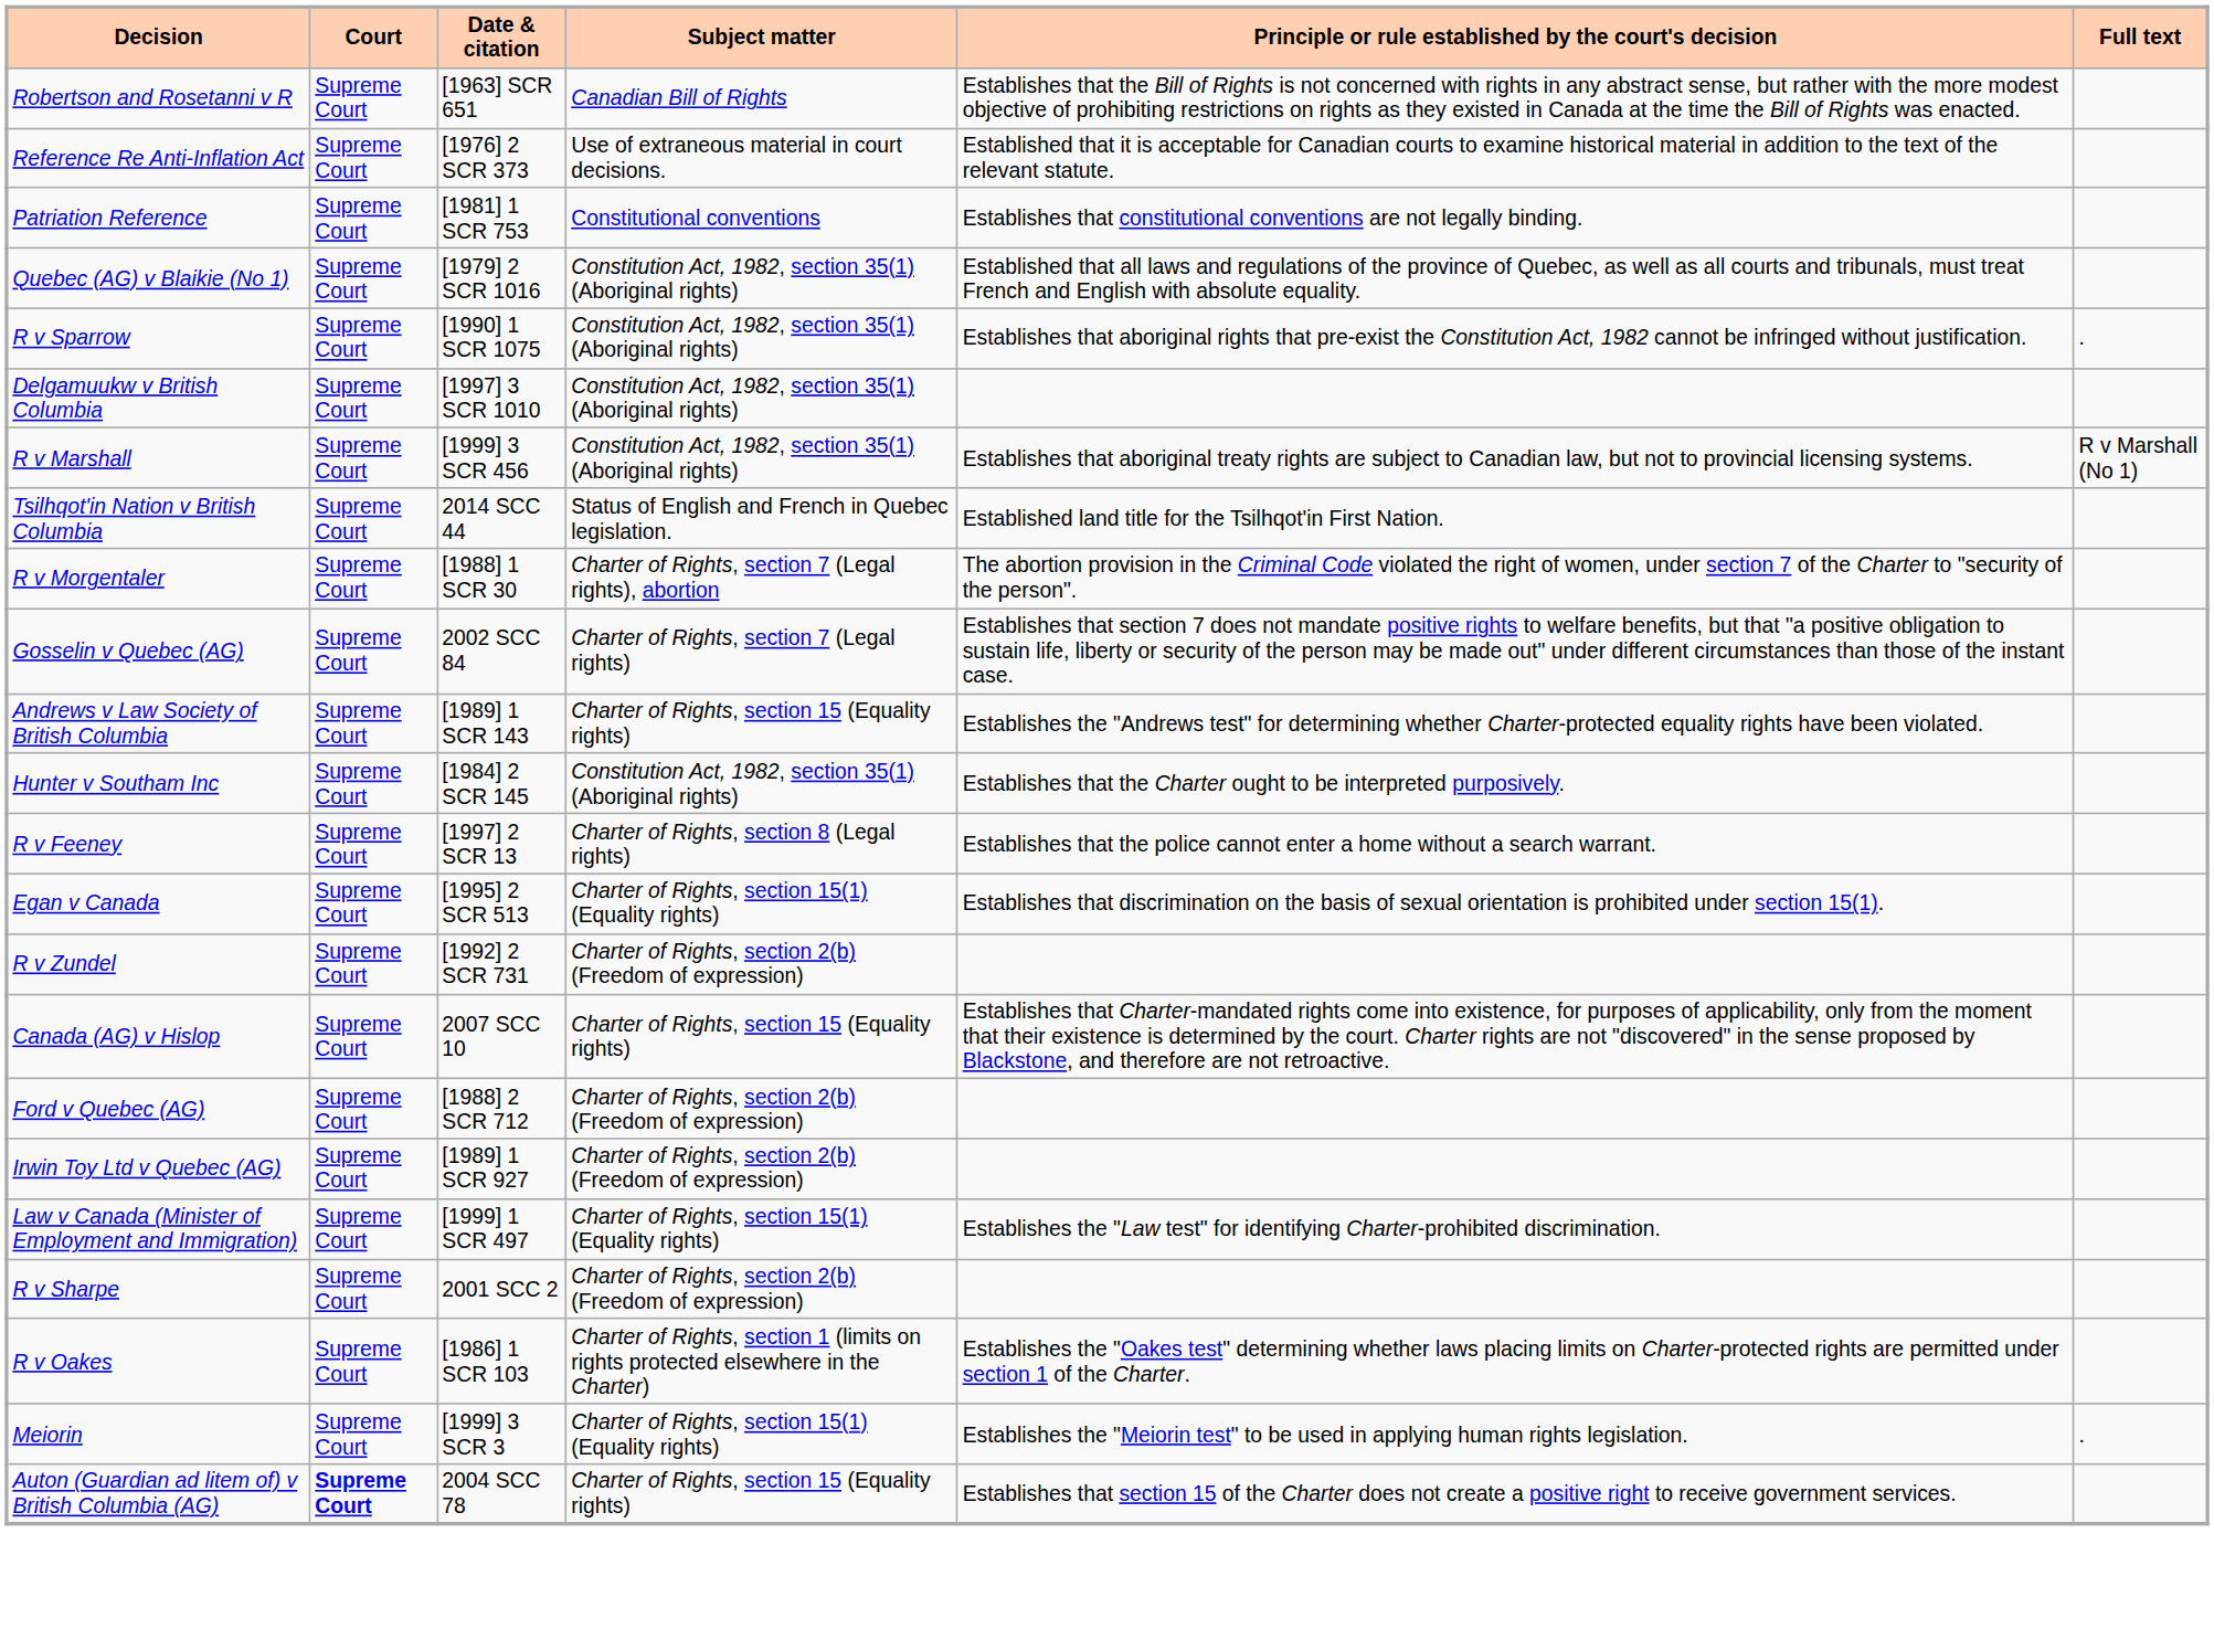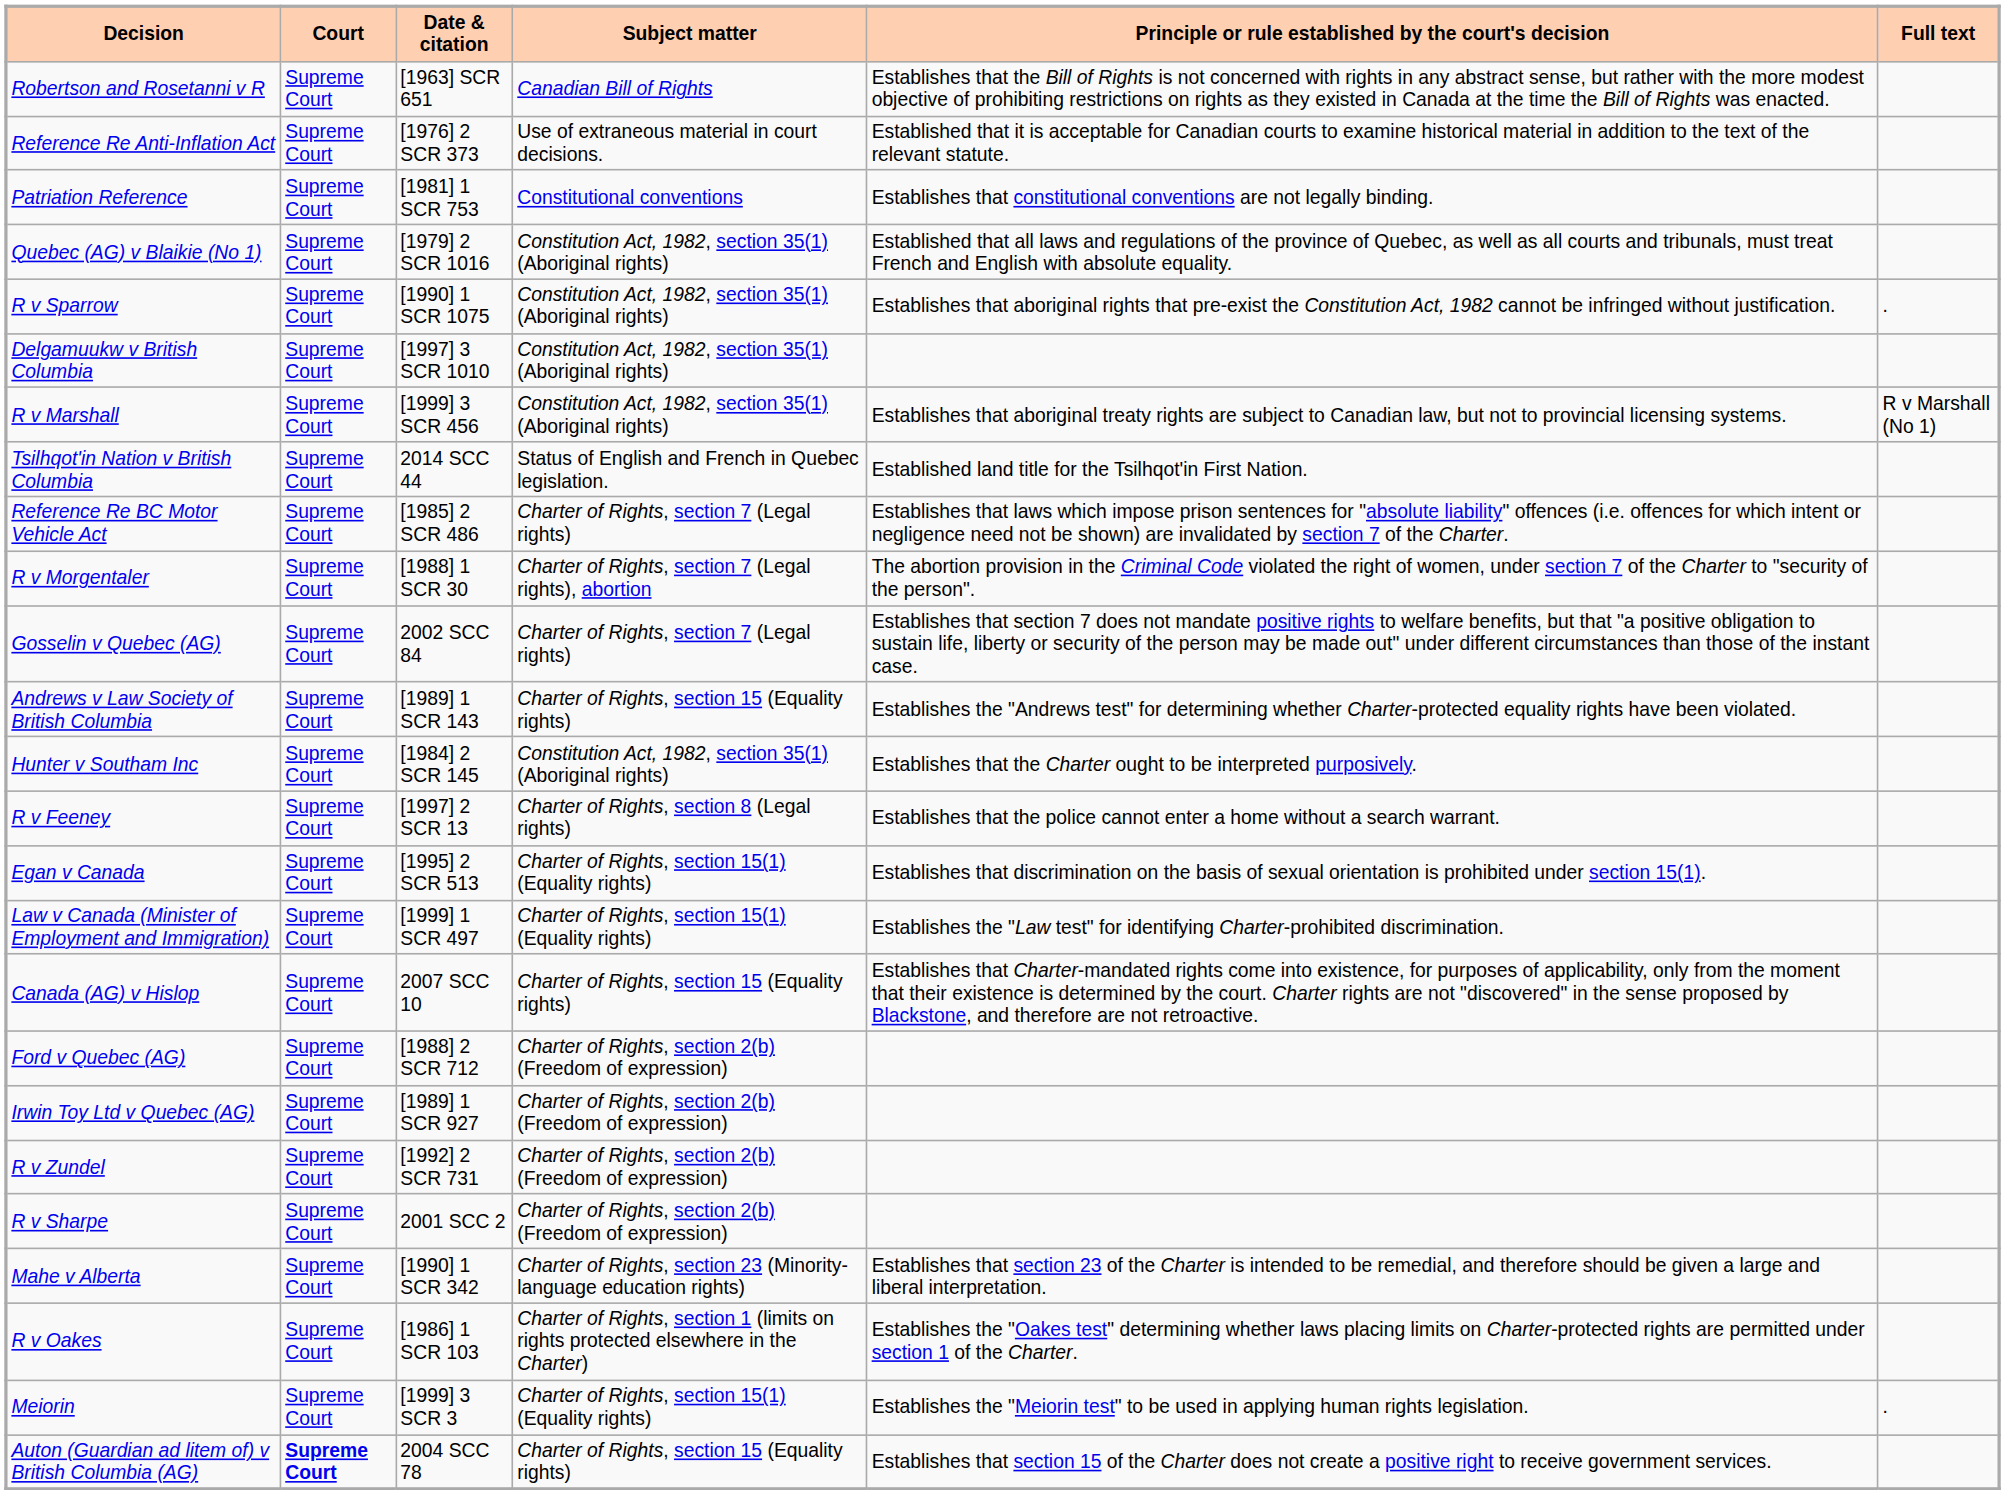 <table class="wikitable sortable" border="1" align="left" cellpadding="1" cellspacing="0" style="margin: 0.5em 1em 1em; background:FFFFFF; border: 2px #aaaaaa solid; border-collapse: collapse; font-size: 75%; ">
 <tr>
 <th align="center" style="background:#FFCFB2;">Decision</th>
 <th align="center" style="background:#FFCFB2;">Court</th>
 <th align="center" style="background:#FFCFB2;">Date & citation</th>
 <th align="center" style="background:#FFCFB2;">Subject matter</th>
 <th align="center" style="background:#FFCFB2;">Principle or rule established by the court's decision</th>
 <th align="center" style="background:#FFCFB2;">Full text</th>
 </tr>
 <tr>
 <td><em><a href='#'>Robertson and Rosetanni v R</a></em></td>
 <td><a href='#'>Supreme Court</a></td>
 <td>[1963] SCR 651</td>
 <td><em><a href='#'>Canadian Bill of Rights</a></em></td>
 <td>Establishes that the <em>Bill of Rights</em> is not concerned with rights in any abstract sense, but rather with the more modest objective of prohibiting restrictions on rights as they existed in Canada at the time the <em>Bill of Rights</em> was enacted.</td>
 <td></td>
 </tr>
 <tr>
 <td><em><a href='#'>Reference Re Anti-Inflation Act</a></em></td>
 <td><a href='#'>Supreme Court</a></td>
 <td>[1976] 2 SCR 373</td>
 <td>Use of extraneous material in court decisions.</td>
 <td>Established that it is acceptable for Canadian courts to examine historical material in addition to the text of the relevant statute.</td>
 <td></td>
 </tr>
 <tr>
 <td><em><a href='#'>Patriation Reference</a></em></td>
 <td><a href='#'>Supreme Court</a></td>
 <td>[1981] 1 SCR 753</td>
 <td><a href='#'>Constitutional conventions</a></td>
 <td>Establishes that <a href='#'>constitutional conventions</a> are not legally binding.</td>
 <td></td>
 </tr>
 <tr>
 <td><em><a href='#'>Quebec (AG) v Blaikie (No 1)</a></em></td>
 <td><a href='#'>Supreme Court</a></td>
 <td>[1979] 2 SCR 1016</td>
 <td><em>Constitution Act, 1982</em>, <a href='#'>section 35(1)</a> (Aboriginal rights)</td>
 <td>Established that all laws and regulations of the province of Quebec, as well as all courts and tribunals, must treat French and English with absolute equality.</td>
 <td></td>
 </tr>
 <tr>
 <td><em><a href='#'>R v Sparrow</a></em></td>
 <td><a href='#'>Supreme Court</a></td>
 <td>[1990] 1 SCR 1075</td>
 <td><em>Constitution Act, 1982</em>, <a href='#'>section 35(1)</a> (Aboriginal rights)</td>
 <td>Establishes that aboriginal rights that pre-exist the <em>Constitution Act, 1982</em> cannot be infringed without justification.</td>
 <td>.</td>
 </tr>
 <tr>
 <td><em><a href='#'>Delgamuukw v British Columbia</a></em></td>
 <td><a href='#'>Supreme Court</a></td>
 <td>[1997] 3 SCR 1010</td>
 <td><em>Constitution Act, 1982</em>, <a href='#'>section 35(1)</a> (Aboriginal rights)</td>
 <td></td>
 <td></td>
 </tr>
 <tr>
 <td><em><a href='#'>R v Marshall</a></em></td>
 <td><a href='#'>Supreme Court</a></td>
 <td>[1999] 3 SCR 456</td>
 <td><em>Constitution Act, 1982</em>, <a href='#'>section 35(1)</a> (Aboriginal rights)</td>
 <td>Establishes that aboriginal treaty rights are subject to Canadian law, but not to provincial licensing systems.</td>
 <td>R v Marshall (No 1)</td>
 </tr>
 <tr>
 <td><em><a href='#'>Tsilhqot'in Nation v British Columbia</a></em></td>
 <td><a href='#'>Supreme Court</a></td>
 <td>2014 SCC 44</td>
 <td>Status of English and French in Quebec legislation.</td>
 <td>Established land title for the Tsilhqot'in First Nation.</td>
 <td></td>
 </tr>
 <tr>
+<td><em><a href='#'>Reference Re BC Motor Vehicle Act</a></em></td>
+<td><a href='#'>Supreme Court</a></td>
+<td>[1985] 2 SCR 486</td>
+<td><em>Charter of Rights</em>, <a href='#'>section 7</a> (Legal rights)</td>
+<td>Establishes that laws which impose prison sentences for "<a href='#'>absolute liability</a>" offences (i.e. offences for which intent or negligence need not be shown) are invalidated by <a href='#'>section 7</a> of the <em>Charter</em>.</td>
+<td></td>
+</tr>
+<tr>
 <td><em><a href='#'>R v Morgentaler</a></em></td>
 <td><a href='#'>Supreme Court</a></td>
 <td>[1988] 1 SCR 30</td>
 <td><em>Charter of Rights</em>, <a href='#'>section 7</a> (Legal rights), <a href='#'>abortion</a></td>
 <td>The abortion provision in the <em><a href='#'>Criminal Code</a></em> violated the right of women, under <a href='#'>section 7</a> of the <em>Charter</em> to "security of the person".</td>
 <td></td>
 </tr>
 <tr>
 <td><em><a href='#'>Gosselin v Quebec (AG)</a></em></td>
 <td><a href='#'>Supreme Court</a></td>
 <td>2002 SCC 84</td>
 <td><em>Charter of Rights</em>, <a href='#'>section 7</a> (Legal rights)</td>
 <td>Establishes that section 7 does not mandate <a href='#'>positive rights</a> to welfare benefits, but that "a positive obligation to sustain life, liberty or security of the person may be made out" under different circumstances than those of the instant case.</td>
 <td></td>
 </tr>
 <tr>
 <td><em><a href='#'>Andrews v Law Society of British Columbia</a></em></td>
 <td><a href='#'>Supreme Court</a></td>
 <td>[1989] 1 SCR 143</td>
 <td><em>Charter of Rights</em>, <a href='#'>section 15</a> (Equality rights)</td>
 <td>Establishes the "Andrews test" for determining whether <em>Charter</em>-protected equality rights have been violated.</td>
 <td></td>
 </tr>
 <tr>
 <td><em><a href='#'>Hunter v Southam Inc</a></em></td>
 <td><a href='#'>Supreme Court</a></td>
 <td>[1984] 2 SCR 145</td>
 <td><em>Constitution Act, 1982</em>, <a href='#'>section 35(1)</a> (Aboriginal rights)</td>
 <td>Establishes that the <em>Charter</em> ought to be interpreted <a href='#'>purposively</a>.</td>
 <td></td>
 </tr>
 <tr>
 <td><em><a href='#'>R v Feeney</a></em></td>
 <td><a href='#'>Supreme Court</a></td>
 <td>[1997] 2 SCR 13</td>
 <td><em>Charter of Rights</em>, <a href='#'>section 8</a> (Legal rights)</td>
 <td>Establishes that the police cannot enter a home without a search warrant.</td>
 <td></td>
 </tr>
 <tr>
 <td><em><a href='#'>Egan v Canada</a></em></td>
 <td><a href='#'>Supreme Court</a></td>
 <td>[1995] 2 SCR 513</td>
 <td><em>Charter of Rights</em>, <a href='#'>section 15(1)</a> (Equality rights)</td>
 <td>Establishes that discrimination on the basis of sexual orientation is prohibited under <a href='#'>section 15(1)</a>.</td>
 <td></td>
 </tr>
 <tr>
-<td><em><a href='#'>R v Zundel</a></em></td>
+<td><em><a href='#'>Law v Canada (Minister of Employment and Immigration)</a></em></td>
 <td><a href='#'>Supreme Court</a></td>
-<td>[1992] 2 SCR 731</td>
-<td><em>Charter of Rights</em>, <a href='#'>section 2(b)</a> (Freedom of expression)</td>
-<td></td>
+<td>[1999] 1 SCR 497</td>
+<td><em>Charter of Rights</em>, <a href='#'>section 15(1)</a> (Equality rights)</td>
+<td>Establishes the "<em>Law</em> test" for identifying <em>Charter</em>-prohibited discrimination.</td>
 <td></td>
 </tr>
 <tr>
 <td><em><a href='#'>Canada (AG) v Hislop</a></em></td>
 <td><a href='#'>Supreme Court</a></td>
 <td>2007 SCC 10</td>
 <td><em>Charter of Rights</em>, <a href='#'>section 15</a> (Equality rights)</td>
 <td>Establishes that <em>Charter</em>-mandated rights come into existence, for purposes of applicability, only from the moment that their existence is determined by the court. <em>Charter</em> rights are not "discovered" in the sense proposed by <a href='#'>Blackstone</a>, and therefore are not retroactive.</td>
 <td></td>
 </tr>
 <tr>
 <td><em><a href='#'>Ford v Quebec (AG)</a></em></td>
 <td><a href='#'>Supreme Court</a></td>
 <td>[1988] 2 SCR 712</td>
 <td><em>Charter of Rights</em>, <a href='#'>section 2(b)</a> (Freedom of expression)</td>
 <td></td>
 <td></td>
 </tr>
 <tr>
 <td><em><a href='#'>Irwin Toy Ltd v Quebec (AG)</a></em></td>
 <td><a href='#'>Supreme Court</a></td>
 <td>[1989] 1 SCR 927</td>
 <td><em>Charter of Rights</em>, <a href='#'>section 2(b)</a> (Freedom of expression)</td>
 <td></td>
 <td></td>
 </tr>
 <tr>
-<td><em><a href='#'>Law v Canada (Minister of Employment and Immigration)</a></em></td>
+<td><em><a href='#'>R v Zundel</a></em></td>
 <td><a href='#'>Supreme Court</a></td>
-<td>[1999] 1 SCR 497</td>
-<td><em>Charter of Rights</em>, <a href='#'>section 15(1)</a> (Equality rights)</td>
-<td>Establishes the "<em>Law</em> test" for identifying <em>Charter</em>-prohibited discrimination.</td>
+<td>[1992] 2 SCR 731</td>
+<td><em>Charter of Rights</em>, <a href='#'>section 2(b)</a> (Freedom of expression)</td>
+<td></td>
 <td></td>
 </tr>
 <tr>
 <td><em><a href='#'>R v Sharpe</a></em></td>
 <td><a href='#'>Supreme Court</a></td>
 <td>2001 SCC 2</td>
 <td><em>Charter of Rights</em>, <a href='#'>section 2(b)</a> (Freedom of expression)</td>
 <td></td>
+<td></td>
+</tr>
+<tr>
+<td><em><a href='#'>Mahe v Alberta</a></em></td>
+<td><a href='#'>Supreme Court</a></td>
+<td>[1990] 1 SCR 342</td>
+<td><em>Charter of Rights</em>, <a href='#'>section 23</a> (Minority-language education rights)</td>
+<td>Establishes that <a href='#'>section 23</a> of the <em>Charter</em> is intended to be remedial, and therefore should be given a large and liberal interpretation.</td>
 <td></td>
 </tr>
 <tr>
 <td><em><a href='#'>R v Oakes</a></em></td>
 <td><a href='#'>Supreme Court</a></td>
 <td>[1986] 1 SCR 103</td>
 <td><em>Charter of Rights</em>, <a href='#'>section 1</a> (limits on rights protected elsewhere in the <em>Charter</em>)</td>
 <td>Establishes the "<a href='#'>Oakes test</a>" determining whether laws placing limits on <em>Charter</em>-protected rights are permitted under <a href='#'>section 1</a> of the <em>Charter</em>.</td>
 <td></td>
 </tr>
 <tr>
 <td><em><a href='#'>Meiorin</a></em></td>
 <td><a href='#'>Supreme Court</a></td>
 <td>[1999] 3 SCR 3</td>
 <td><em>Charter of Rights</em>, <a href='#'>section 15(1)</a> (Equality rights)</td>
 <td>Establishes the "<a href='#'>Meiorin test</a>" to be used in applying human rights legislation.</td>
 <td>.</td>
 </tr>
 <tr>
 <td><em><a href='#'>Auton (Guardian ad litem of) v British Columbia (AG)</a></em></td>
 <td><strong><a href='#'>Supreme Court</a></strong></td>
 <td>2004 SCC 78</td>
 <td><em>Charter of Rights</em>, <a href='#'>section 15</a> (Equality rights)</td>
 <td>Establishes that <a href='#'>section 15</a> of the <em>Charter</em> does not create a <a href='#'>positive right</a> to receive government services.</td>
 <td></td>
 </tr>
 <tr>
 </tr>
 </table>
